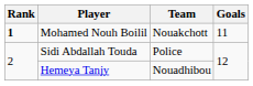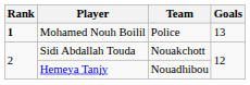 <table class="wikitable">
 <tr>
 <th>Rank</th>
 <th>Player</th>
 <th>Team</th>
 <th>Goals</th>
 </tr>
 <tr>
 <td><strong>1</strong></td>
 <td> Mohamed Nouh Boilil</td>
-<td>Nouakchott</td>
-<td>11</td>
+<td>Police</td>
+<td>13</td>
 </tr>
 <tr>
 <td rowspan=2>2</td>
 <td> Sidi Abdallah Touda</td>
-<td>Police</td>
+<td>Nouakchott</td>
 <td rowspan=2>12</td>
 </tr>
 <tr>
 <td> <a href='#'>Hemeya Tanjy</a></td>
 <td>Nouadhibou</td>
 </tr>
 </table>
